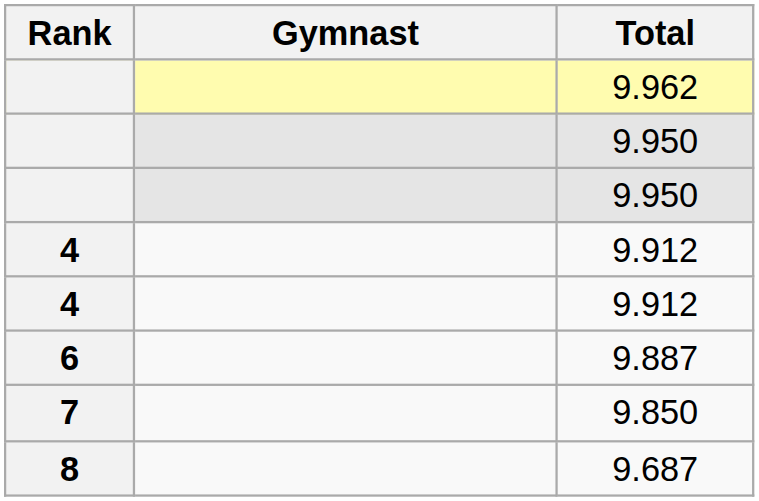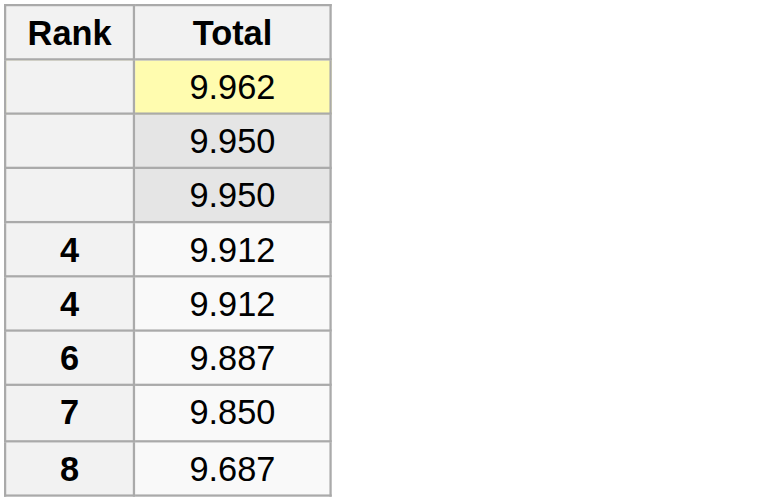 <table class="wikitable sortable" style="text-align:center; font-size:95%">
 <tr>
 <th scope="col" style="width:50px;">Rank</th>
-<th scope="col" style="width:180px;">Gymnast</th>
 <th scope="col" style="width:80px;">Total</th>
 </tr>
 <tr style="background:#fffcaf;">
 <th scope="row" style="text-align:center"></th>
-<td style="text-align:left;"></td>
 <td>9.962</td>
 </tr>
 <tr style="background:#e5e5e5;">
 <th scope=row style="text-align:center"></th>
-<td style="text-align:left;"></td>
 <td>9.950</td>
 </tr>
 <tr style="background:#e5e5e5;">
 <th scope=row style="text-align:center"></th>
-<td style="text-align:left;"></td>
 <td>9.950</td>
 </tr>
 <tr>
 <th scope="row" style="text-align:center">4</th>
-<td style="text-align:left;"></td>
 <td>9.912</td>
 </tr>
 <tr>
 <th scope=row style="text-align:center">4</th>
-<td style="text-align:left;"></td>
 <td>9.912</td>
 </tr>
 <tr>
 <th scope=row style="text-align:center">6</th>
-<td style="text-align:left;"></td>
 <td>9.887</td>
 </tr>
 <tr>
 <th scope=row style="text-align:center">7</th>
-<td style="text-align:left;"></td>
 <td>9.850</td>
 </tr>
 <tr>
 <th scope=row style="text-align:center">8</th>
-<td style="text-align:left;"></td>
 <td>9.687</td>
 </tr>
 </table>
